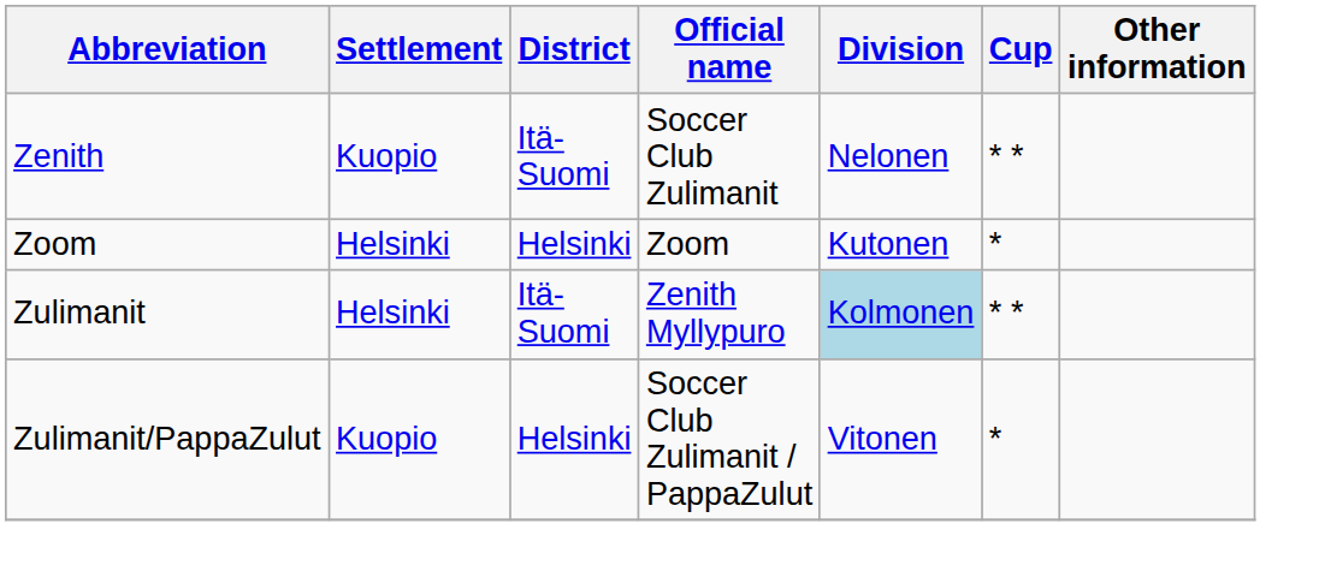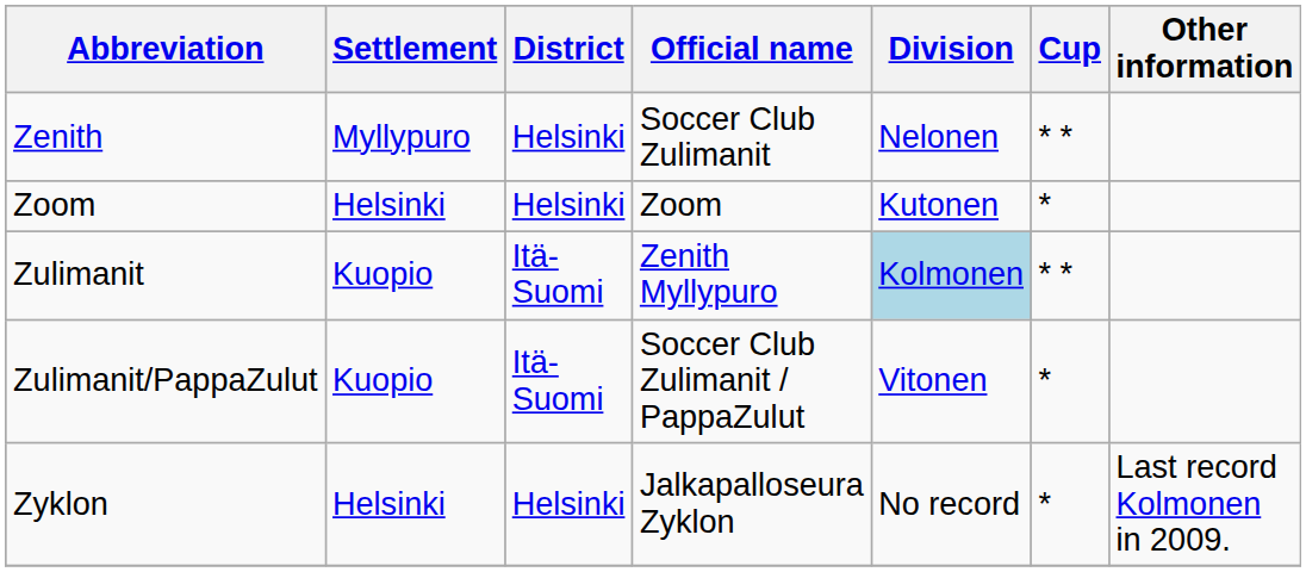 <table class="wikitable" style="text-align:left">
 <tr>
 <th style= width="120px"><a href='#'>Abbreviation</a></th>
 <th style= width="110px"><a href='#'>Settlement</a></th>
 <th style= width="80px"><a href='#'>District</a></th>
 <th style= width="200px"><a href='#'>Official name</a></th>
 <th style= width="80px"><a href='#'>Division</a></th>
 <th style= width="40px"><a href='#'>Cup</a></th>
 <th style= width="220px">Other information</th>
 </tr>
 <tr>
 <td><a href='#'>Zenith</a></td>
-<td><a href='#'>Kuopio</a></td>
-<td><a href='#'>Itä-Suomi</a></td>
+<td><a href='#'>Myllypuro</a></td>
+<td><a href='#'>Helsinki</a></td>
 <td>Soccer Club Zulimanit</td>
 <td><a href='#'>Nelonen</a></td>
 <td>* *</td>
 <td></td>
 </tr>
 <tr>
 <td>Zoom</td>
 <td><a href='#'>Helsinki</a></td>
 <td><a href='#'>Helsinki</a></td>
 <td>Zoom</td>
 <td><a href='#'>Kutonen</a></td>
 <td>*</td>
 <td></td>
 </tr>
 <tr>
 <td>Zulimanit</td>
-<td><a href='#'>Helsinki</a></td>
+<td><a href='#'>Kuopio</a></td>
 <td><a href='#'>Itä-Suomi</a></td>
 <td><a href='#'>Zenith Myllypuro</a></td>
 <td style="background: lightblue;"><a href='#'>Kolmonen</a></td>
 <td>* *</td>
 <td></td>
 </tr>
 <tr>
 <td>Zulimanit/PappaZulut</td>
 <td><a href='#'>Kuopio</a></td>
-<td><a href='#'>Helsinki</a></td>
+<td><a href='#'>Itä-Suomi</a></td>
 <td>Soccer Club Zulimanit / PappaZulut</td>
 <td><a href='#'>Vitonen</a></td>
 <td>*</td>
 <td></td>
 </tr>
 <tr>
+<td>Zyklon</td>
+<td><a href='#'>Helsinki</a></td>
+<td><a href='#'>Helsinki</a></td>
+<td>Jalkapalloseura Zyklon</td>
+<td>No record</td>
+<td>*</td>
+<td>Last record <a href='#'>Kolmonen</a> in 2009.</td>
+</tr>
+<tr>
 </tr>
 </table>
